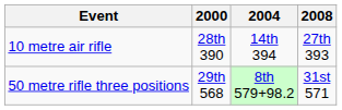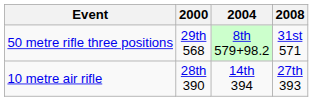 <table class="wikitable" style="text-align: center">
 <tr>
 <th>Event</th>
 <th>2000</th>
 <th>2004</th>
 <th>2008</th>
 </tr>
 <tr>
+<td align=left><a href='#'>50 metre rifle three positions</a></td>
+<td><a href='#'>29th</a><br>568</td>
+<td style="background: #ccffcc"><a href='#'>8th</a><br>579+98.2</td>
+<td><a href='#'>31st</a><br>571</td>
+</tr>
+<tr>
 <td align=left><a href='#'>10 metre air rifle</a></td>
 <td><a href='#'>28th</a><br>390</td>
 <td><a href='#'>14th</a><br>394</td>
 <td><a href='#'>27th</a><br>393</td>
 </tr>
-<tr>
-<td align=left><a href='#'>50 metre rifle three positions</a></td>
-<td><a href='#'>29th</a><br>568</td>
-<td style="background: #ccffcc"><a href='#'>8th</a><br>579+98.2</td>
-<td><a href='#'>31st</a><br>571</td>
-</tr>
 </table>
